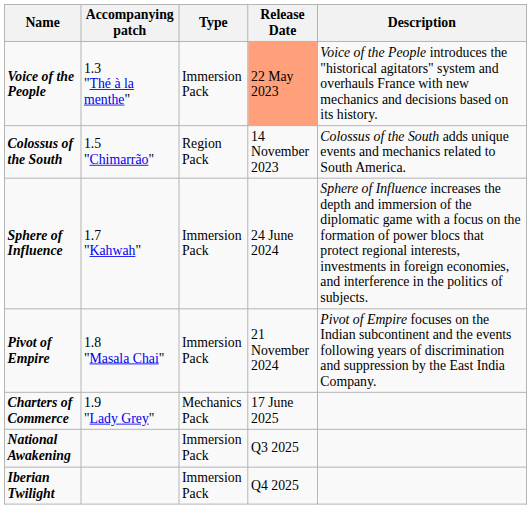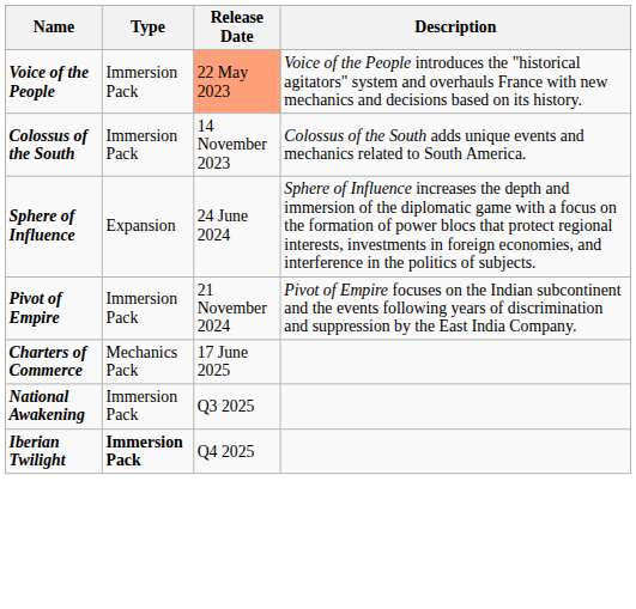 <table class="wikitable">
 <tr>
 <th>Name</th>
-<th>Accompanying patch</th>
 <th>Type</th>
 <th>Release Date</th>
 <th>Description</th>
 </tr>
 <tr>
 <td><strong><em>Voice of the People</em></strong></td>
-<td>1.3<br>"<a href='#'>Thé à la menthe</a>"</td>
 <td>Immersion Pack</td>
 <td style="background: lightsalmon;">22 May 2023</td>
 <td><em>Voice of the People</em> introduces the "historical agitators" system and overhauls France with new mechanics and decisions based on its history.</td>
 </tr>
 <tr>
 <td><strong><em>Colossus of the South</em></strong></td>
-<td>1.5<br>"<a href='#'>Chimarrão</a>"</td>
-<td>Region Pack</td>
+<td>Immersion Pack</td>
 <td>14 November 2023</td>
 <td><em>Colossus of the South</em> adds unique events and mechanics related to South America.</td>
 </tr>
 <tr>
 <td><strong><em>Sphere of Influence</em></strong></td>
-<td>1.7<br>"<a href='#'>Kahwah</a>"</td>
-<td>Immersion Pack</td>
+<td>Expansion</td>
 <td>24 June 2024</td>
 <td><em>Sphere of Influence</em> increases the depth and immersion of the diplomatic game with a focus on the formation of power blocs that protect regional interests, investments in foreign economies, and interference in the politics of subjects.</td>
 </tr>
 <tr>
 <td><strong><em>Pivot of Empire</em></strong></td>
-<td>1.8<br>"<a href='#'>Masala Chai</a>"</td>
 <td>Immersion Pack</td>
 <td>21 November 2024</td>
 <td><em>Pivot of Empire</em> focuses on the Indian subcontinent and the events following years of discrimination and suppression by the East India Company.</td>
 </tr>
 <tr>
 <td><strong><em>Charters of Commerce</em></strong></td>
-<td>1.9<br>"<a href='#'>Lady Grey</a>"</td>
 <td>Mechanics Pack</td>
 <td>17 June 2025</td>
 <td></td>
 </tr>
 <tr>
 <td><strong><em>National Awakening</em></strong></td>
-<td></td>
 <td>Immersion Pack</td>
 <td>Q3 2025</td>
 <td></td>
 </tr>
 <tr>
 <td><strong><em>Iberian Twilight</em></strong></td>
-<td></td>
-<td>Immersion Pack</td>
+<td><strong>Immersion Pack</strong></td>
 <td>Q4 2025</td>
 <td></td>
 </tr>
 </table>
